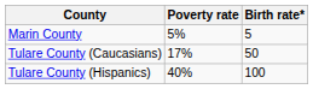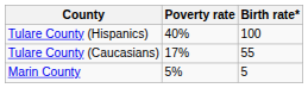 <table class="wikitable">
 <tr>
 <th>County</th>
 <th>Poverty rate</th>
 <th>Birth rate*</th>
 </tr>
 <tr>
+<td><a href='#'>Tulare County</a> (Hispanics)</td>
+<td>40%</td>
+<td>100</td>
+</tr>
+<tr>
+<td><a href='#'>Tulare County</a> (Caucasians)</td>
+<td>17%</td>
+<td>55</td>
+</tr>
+<tr>
 <td><a href='#'>Marin County</a></td>
 <td>5%</td>
 <td>5</td>
 </tr>
-<tr>
-<td><a href='#'>Tulare County</a> (Caucasians)</td>
-<td>17%</td>
-<td>50</td>
-</tr>
-<tr>
-<td><a href='#'>Tulare County</a> (Hispanics)</td>
-<td>40%</td>
-<td>100</td>
-</tr>
 </table>
